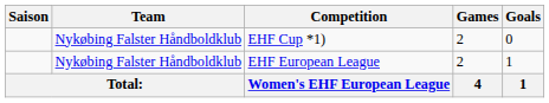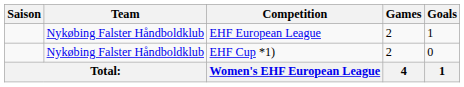 <table class="wikitable sortable zebra">
 <tr>
 <th>Saison</th>
 <th>Team</th>
 <th>Competition</th>
 <th>Games</th>
 <th>Goals</th>
 </tr>
 <tr>
 <td></td>
 <td> <a href='#'>Nykøbing Falster Håndboldklub</a></td>
-<td><a href='#'>EHF Cup</a> *1)</td>
+<td><a href='#'>EHF European League</a></td>
 <td>2</td>
-<td>0</td>
+<td>1</td>
 </tr>
 <tr>
 <td></td>
 <td> <a href='#'>Nykøbing Falster Håndboldklub</a></td>
-<td><a href='#'>EHF European League</a></td>
+<td><a href='#'>EHF Cup</a> *1)</td>
 <td>2</td>
-<td>1</td>
+<td>0</td>
 </tr>
 <tr>
 <th colspan="2">Total:</th>
 <th><a href='#'>Women's EHF European League</a></th>
 <th>4</th>
 <th>1</th>
 </tr>
 </table>
